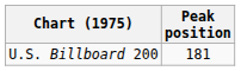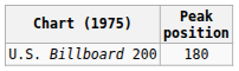 <table class="wikitable sortable">
 <tr>
 <th>Chart (1975)</th>
 <th>Peak<br>position</th>
 </tr>
 <tr>
 <td>U.S. <em>Billboard</em> 200</td>
-<td align="center">181</td>
+<td align="center">180</td>
 </tr>
 </table>
